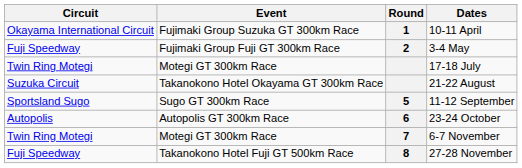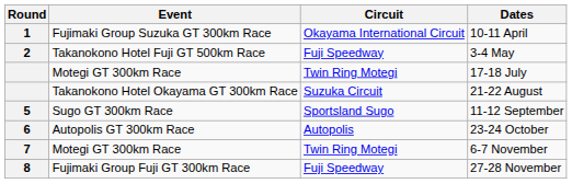 <table class=wikitable style="font-size:85%;">
 <tr>
+<th>Round</th>
+<th>Event</th>
 <th>Circuit</th>
-<th>Event</th>
-<th>Round</th>
 <th>Dates</th>
 </tr>
 <tr>
+<th>1</th>
+<td>Fujimaki Group Suzuka GT 300km Race</td>
 <td><a href='#'>Okayama International Circuit</a></td>
-<td>Fujimaki Group Suzuka GT 300km Race</td>
-<th>1</th>
 <td>10-11 April</td>
 </tr>
 <tr>
+<th>2</th>
+<td>Takanokono Hotel Fuji GT 500km Race</td>
 <td><a href='#'>Fuji Speedway</a></td>
-<td>Fujimaki Group Fuji GT 300km Race</td>
-<th>2</th>
 <td>3-4 May</td>
 </tr>
 <tr>
+<th></th>
+<td>Motegi GT 300km Race</td>
 <td><a href='#'>Twin Ring Motegi</a></td>
-<td>Motegi GT 300km Race</td>
-<th></th>
 <td>17-18 July</td>
 </tr>
 <tr>
+<th></th>
+<td>Takanokono Hotel Okayama GT 300km Race</td>
 <td><a href='#'>Suzuka Circuit</a></td>
-<td>Takanokono Hotel Okayama GT 300km Race</td>
-<th></th>
 <td>21-22 August</td>
 </tr>
 <tr>
+<th>5</th>
+<td>Sugo GT 300km Race</td>
 <td><a href='#'>Sportsland Sugo</a></td>
-<td>Sugo GT 300km Race</td>
-<th>5</th>
 <td>11-12 September</td>
 </tr>
 <tr>
+<th>6</th>
+<td>Autopolis GT 300km Race</td>
 <td><a href='#'>Autopolis</a></td>
-<td>Autopolis GT 300km Race</td>
-<th>6</th>
 <td>23-24 October</td>
 </tr>
 <tr>
+<th>7</th>
+<td>Motegi GT 300km Race</td>
 <td><a href='#'>Twin Ring Motegi</a></td>
-<td>Motegi GT 300km Race</td>
-<th>7</th>
 <td>6-7 November</td>
 </tr>
 <tr>
+<th>8</th>
+<td>Fujimaki Group Fuji GT 300km Race</td>
 <td><a href='#'>Fuji Speedway</a></td>
-<td>Takanokono Hotel Fuji GT 500km Race</td>
-<th>8</th>
 <td>27-28 November</td>
 </tr>
 </table>
